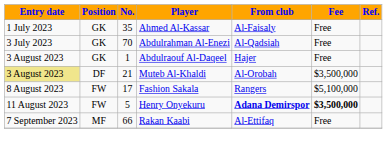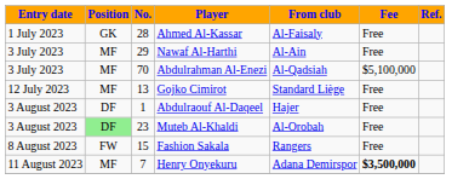 <table class="wikitable sortable">
 <tr>
 <th style="background:orange; color:blue;"><strong>Entry date</strong></th>
 <th style="background:orange; color:blue;"><strong>Position</strong></th>
 <th style="background:orange; color:blue;"><strong>No.</strong></th>
 <th style="background:orange; color:blue;"><strong>Player</strong></th>
 <th style="background:orange; color:blue;"><strong>From club</strong></th>
 <th style="background:orange; color:blue;"><strong>Fee</strong></th>
 <th style="background:orange; color:blue;"><strong>Ref.</strong></th>
 </tr>
 <tr>
 <td>1 July 2023</td>
 <td style="text-align:center;">GK</td>
-<td style="text-align:center;">35</td>
+<td style="text-align:center;">28</td>
 <td style="text-align:left;"> <a href='#'>Ahmed Al-Kassar</a></td>
 <td style="text-align:left;"> <a href='#'>Al-Faisaly</a></td>
 <td>Free</td>
 <td></td>
 </tr>
 <tr>
 <td>3 July 2023</td>
-<td style="text-align:center;">GK</td>
+<td style="text-align:center;">MF</td>
+<td style="text-align:center;">29</td>
+<td style="text-align:left;"> <a href='#'>Nawaf Al-Harthi</a></td>
+<td style="text-align:left;"> <a href='#'>Al-Ain</a></td>
+<td>Free</td>
+<td></td>
+</tr>
+<tr>
+<td>3 July 2023</td>
+<td style="text-align:center;">MF</td>
 <td style="text-align:center;">70</td>
 <td style="text-align:left;"> <a href='#'>Abdulrahman Al-Enezi</a></td>
 <td style="text-align:left;"> <a href='#'>Al-Qadsiah</a></td>
+<td>$5,100,000</td>
+<td></td>
+</tr>
+<tr>
+<td>12 July 2023</td>
+<td style="text-align:center;">MF</td>
+<td style="text-align:center;">13</td>
+<td style="text-align:left;"> <a href='#'>Gojko Cimirot</a></td>
+<td style="text-align:left;"> <a href='#'>Standard Liège</a></td>
 <td>Free</td>
 <td></td>
 </tr>
 <tr>
 <td>3 August 2023</td>
-<td style="text-align:center;">GK</td>
+<td style="text-align:center;">DF</td>
 <td style="text-align:center;">1</td>
 <td style="text-align:left;"> <a href='#'>Abdulraouf Al-Daqeel</a></td>
 <td style="text-align:left;"> <a href='#'>Hajer</a></td>
 <td>Free</td>
 <td></td>
 </tr>
 <tr>
-<td style="background: khaki;">3 August 2023</td>
-<td style="text-align:center;">DF</td>
-<td style="text-align:center;">21</td>
+<td>3 August 2023</td>
+<td style="background: lightgreen; text-align:center;">DF</td>
+<td style="text-align:center;">23</td>
 <td style="text-align:left;"> <a href='#'>Muteb Al-Khaldi</a></td>
 <td style="text-align:left;"> <a href='#'>Al-Orobah</a></td>
-<td>$3,500,000</td>
+<td>Free</td>
 <td></td>
 </tr>
 <tr>
 <td>8 August 2023</td>
 <td style="text-align:center;">FW</td>
-<td style="text-align:center;">17</td>
+<td style="text-align:center;">15</td>
 <td style="text-align:left;"> <a href='#'>Fashion Sakala</a></td>
 <td style="text-align:left;"> <a href='#'>Rangers</a></td>
-<td>$5,100,000</td>
+<td>Free</td>
 <td></td>
 </tr>
 <tr>
 <td>11 August 2023</td>
-<td style="text-align:center;">FW</td>
-<td style="text-align:center;">5</td>
+<td style="text-align:center;">MF</td>
+<td style="text-align:center;">7</td>
 <td style="text-align:left;"> <a href='#'>Henry Onyekuru</a></td>
-<td style="text-align:left;"><strong> <a href='#'>Adana Demirspor</a></strong></td>
+<td style="text-align:left;"> <a href='#'>Adana Demirspor</a></td>
 <td><strong>$3,500,000</strong></td>
-<td></td>
-</tr>
-<tr>
-<td>7 September 2023</td>
-<td style="text-align:center;">MF</td>
-<td style="text-align:center;">66</td>
-<td style="text-align:left;"> <a href='#'>Rakan Kaabi</a></td>
-<td style="text-align:left;"> <a href='#'>Al-Ettifaq</a></td>
-<td>Free</td>
 <td></td>
 </tr>
 <tr>
 </tr>
 </table>
